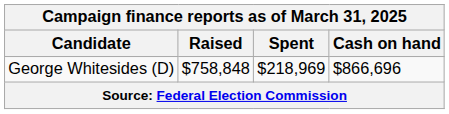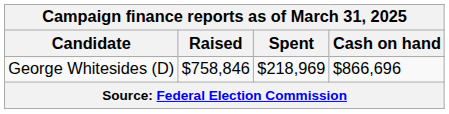 <table class="wikitable sortable">
 <tr>
 <th colspan=4>Campaign finance reports as of March 31, 2025</th>
 </tr>
 <tr style="text-align:center;">
 <th>Candidate</th>
 <th>Raised</th>
 <th>Spent</th>
 <th>Cash on hand</th>
 </tr>
 <tr>
 <td>George Whitesides (D)</td>
-<td>$758,848</td>
+<td>$758,846</td>
 <td>$218,969</td>
 <td>$866,696</td>
 </tr>
 <tr>
 <th colspan="4"><small>Source: <a href='#'>Federal Election Commission</a></small></th>
 </tr>
 </table>
